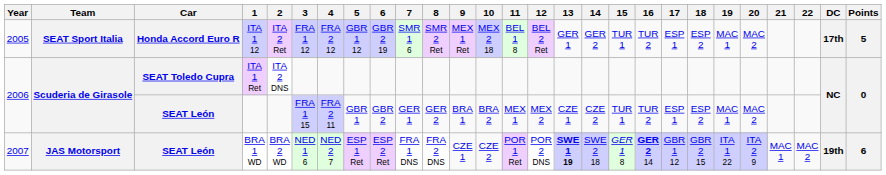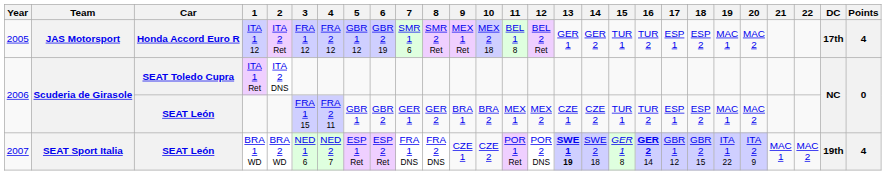 <table class="wikitable" style="text-align:center; font-size:85%">
 <tr>
 <th>Year</th>
 <th>Team</th>
 <th>Car</th>
 <th>1</th>
 <th>2</th>
 <th>3</th>
 <th>4</th>
 <th>5</th>
 <th>6</th>
 <th>7</th>
 <th>8</th>
 <th>9</th>
 <th>10</th>
 <th>11</th>
 <th>12</th>
 <th>13</th>
 <th>14</th>
 <th>15</th>
 <th>16</th>
 <th>17</th>
 <th>18</th>
 <th>19</th>
 <th>20</th>
 <th>21</th>
 <th>22</th>
 <th>DC</th>
 <th>Points</th>
 </tr>
 <tr>
 <td><a href='#'>2005</a></td>
-<th><a href='#'>SEAT Sport Italia</a></th>
+<th><a href='#'>JAS Motorsport</a></th>
 <th><a href='#'>Honda Accord Euro R</a></th>
 <td style="background:#cfcfff;"><a href='#'>ITA<br>1</a><br><small>12</small></td>
 <td style="background:#efcfff;"><a href='#'>ITA<br>2</a><br><small>Ret</small></td>
 <td style="background:#cfcfff;"><a href='#'>FRA<br>1</a><br><small>12</small></td>
 <td style="background:#cfcfff;"><a href='#'>FRA<br>2</a><br><small>12</small></td>
 <td style="background:#cfcfff;"><a href='#'>GBR<br>1</a><br><small>12</small></td>
 <td style="background:#cfcfff;"><a href='#'>GBR<br>2</a><br><small>19</small></td>
 <td style="background:#dfffdf;"><a href='#'>SMR<br>1</a><br><small>6</small></td>
 <td style="background:#efcfff;"><a href='#'>SMR<br>2</a><br><small>Ret</small></td>
 <td style="background:#efcfff;"><a href='#'>MEX<br>1</a><br><small>Ret</small></td>
 <td style="background:#cfcfff;"><a href='#'>MEX<br>2</a><br><small>18</small></td>
 <td style="background:#dfffdf;"><a href='#'>BEL<br>1</a><br><small>8</small></td>
 <td style="background:#efcfff;"><a href='#'>BEL<br>2</a><br><small>Ret</small></td>
 <td><a href='#'>GER<br>1</a></td>
 <td><a href='#'>GER<br>2</a></td>
 <td><a href='#'>TUR<br>1</a></td>
 <td><a href='#'>TUR<br>2</a></td>
 <td><a href='#'>ESP<br>1</a></td>
 <td><a href='#'>ESP<br>2</a></td>
 <td><a href='#'>MAC<br>1</a></td>
 <td><a href='#'>MAC<br>2</a></td>
 <td></td>
 <td></td>
 <th>17th</th>
-<th>5</th>
+<th>4</th>
 </tr>
 <tr>
 <td rowspan=2><a href='#'>2006</a></td>
 <th rowspan=2><a href='#'>Scuderia de Girasole</a></th>
 <th><a href='#'>SEAT Toledo Cupra</a></th>
 <td style="background:#efcfff;"><a href='#'>ITA<br>1</a><br><small>Ret</small></td>
 <td style="background:#ffffff;"><a href='#'>ITA<br>2</a><br><small>DNS</small></td>
 <td></td>
 <td></td>
 <td></td>
 <td></td>
 <td></td>
 <td></td>
 <td></td>
 <td></td>
 <td></td>
 <td></td>
 <td></td>
 <td></td>
 <td></td>
 <td></td>
 <td></td>
 <td></td>
 <td></td>
 <td></td>
 <td></td>
 <td></td>
 <th rowspan=2>NC</th>
 <th rowspan=2>0</th>
 </tr>
 <tr>
 <th><a href='#'>SEAT León</a></th>
 <td></td>
 <td></td>
 <td style="background:#cfcfff;"><a href='#'>FRA<br>1</a><br><small>15</small></td>
 <td style="background:#cfcfff;"><a href='#'>FRA<br>2</a><br><small>11</small></td>
 <td><a href='#'>GBR<br>1</a></td>
 <td><a href='#'>GBR<br>2</a></td>
 <td><a href='#'>GER<br>1</a></td>
 <td><a href='#'>GER<br>2</a></td>
 <td><a href='#'>BRA<br>1</a></td>
 <td><a href='#'>BRA<br>2</a></td>
 <td><a href='#'>MEX<br>1</a></td>
 <td><a href='#'>MEX<br>2</a></td>
 <td><a href='#'>CZE<br>1</a></td>
 <td><a href='#'>CZE<br>2</a></td>
 <td><a href='#'>TUR<br>1</a></td>
 <td><a href='#'>TUR<br>2</a></td>
 <td><a href='#'>ESP<br>1</a></td>
 <td><a href='#'>ESP<br>2</a></td>
 <td><a href='#'>MAC<br>1</a></td>
 <td><a href='#'>MAC<br>2</a></td>
 <td></td>
 <td></td>
 </tr>
 <tr>
 <td><a href='#'>2007</a></td>
-<th><a href='#'>JAS Motorsport</a></th>
+<th><a href='#'>SEAT Sport Italia</a></th>
 <th><a href='#'>SEAT León</a></th>
 <td style="background:#ffffff;"><a href='#'>BRA<br>1</a><br><small>WD</small></td>
 <td style="background:#ffffff;"><a href='#'>BRA<br>2</a><br><small>WD</small></td>
 <td style="background:#dfffdf;"><a href='#'>NED<br>1</a><br><small>6</small></td>
 <td style="background:#dfffdf;"><a href='#'>NED<br>2</a><br><small>7</small></td>
 <td style="background:#efcfff;"><a href='#'>ESP<br>1</a><br><small>Ret</small></td>
 <td style="background:#efcfff;"><a href='#'>ESP<br>2</a><br><small>Ret</small></td>
 <td style="background:#ffffff;"><a href='#'>FRA<br>1</a><br><small>DNS</small></td>
 <td style="background:#ffffff;"><a href='#'>FRA<br>2</a><br><small>DNS</small></td>
 <td><a href='#'>CZE<br>1</a></td>
 <td><a href='#'>CZE<br>2</a></td>
 <td style="background:#efcfff;"><a href='#'>POR<br>1</a><br><small>Ret</small></td>
 <td style="background:#ffffff;"><a href='#'>POR<br>2</a><br><small>DNS</small></td>
 <td style="background:#cfcfff;"><strong><a href='#'>SWE<br>1</a><br><small>19</small></strong></td>
 <td style="background:#cfcfff;"><a href='#'>SWE<br>2</a><br><small>18</small></td>
 <td style="background:#dfffdf;"><em><a href='#'>GER<br>1</a></em><br><small>8</small></td>
 <td style="background:#cfcfff;"><strong><a href='#'>GER<br>2</a></strong><br><small>14</small></td>
 <td style="background:#cfcfff;"><a href='#'>GBR<br>1</a><br><small>12</small></td>
 <td style="background:#cfcfff;"><a href='#'>GBR<br>2</a><br><small>15</small></td>
 <td style="background:#cfcfff;"><a href='#'>ITA<br>1</a><br><small>22</small></td>
 <td style="background:#cfcfff;"><a href='#'>ITA<br>2</a><br><small>9</small></td>
 <td><a href='#'>MAC<br>1</a></td>
 <td><a href='#'>MAC<br>2</a></td>
 <th>19th</th>
-<th>6</th>
+<th>4</th>
 </tr>
 </table>
